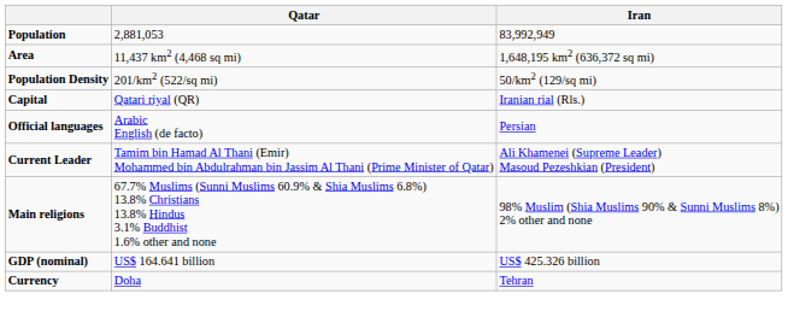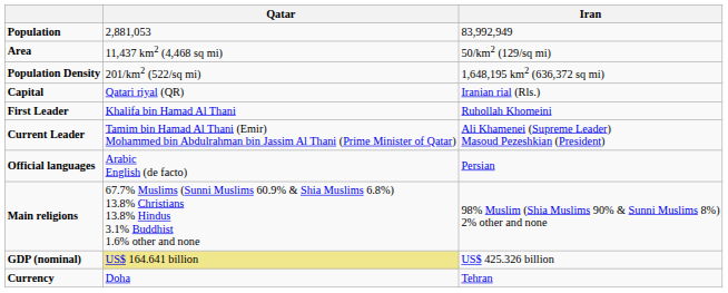 <table class="wikitable">
 <tr>
 <th></th>
 <th> <strong>Qatar</strong></th>
 <th> <strong>Iran</strong></th>
 </tr>
 <tr>
 <td><strong>Population</strong></td>
 <td>2,881,053</td>
 <td>83,992,949</td>
 </tr>
 <tr>
 <td><strong>Area</strong></td>
 <td>11,437 km<sup>2</sup> (4,468 sq mi)</td>
-<td>1,648,195 km<sup>2</sup> (636,372 sq mi)</td>
+<td>50/km<sup>2</sup> (129/sq mi)</td>
 </tr>
 <tr>
 <td><strong>Population Density</strong></td>
 <td>201/km<sup>2</sup> (522/sq mi)</td>
-<td>50/km<sup>2</sup> (129/sq mi)</td>
+<td>1,648,195 km<sup>2</sup> (636,372 sq mi)</td>
 </tr>
 <tr>
 <td><strong>Capital</strong></td>
 <td><a href='#'>Qatari riyal</a> (QR)</td>
 <td><a href='#'>Iranian rial</a> (Rls.)</td>
 </tr>
 <tr>
-<td><strong>Official languages</strong></td>
-<td><a href='#'>Arabic</a><br><a href='#'>English</a> (de facto)</td>
-<td><a href='#'>Persian</a></td>
+<td><strong>First Leader</strong></td>
+<td><a href='#'>Khalifa bin Hamad Al Thani</a></td>
+<td><a href='#'>Ruhollah Khomeini</a></td>
 </tr>
 <tr>
 <td><strong>Current Leader</strong></td>
 <td><a href='#'>Tamim bin Hamad Al Thani</a> (Emir)<br><a href='#'>Mohammed bin Abdulrahman bin Jassim Al Thani</a> (<a href='#'>Prime Minister of Qatar</a>)</td>
 <td><a href='#'>Ali Khamenei</a> (<a href='#'>Supreme Leader</a>)<br><a href='#'>Masoud Pezeshkian</a> (<a href='#'>President</a>)</td>
+</tr>
+<tr>
+<td><strong>Official languages</strong></td>
+<td><a href='#'>Arabic</a><br><a href='#'>English</a> (de facto)</td>
+<td><a href='#'>Persian</a></td>
 </tr>
 <tr>
 <td><strong>Main religions</strong></td>
 <td>67.7% <a href='#'>Muslims</a> (<a href='#'>Sunni Muslims</a> 60.9% & <a href='#'>Shia Muslims</a> 6.8%)<br>13.8% <a href='#'>Christians</a><br>13.8% <a href='#'>Hindus</a><br>3.1% <a href='#'>Buddhist</a><br>1.6% other and none</td>
 <td>98% <a href='#'>Muslim</a> (<a href='#'>Shia Muslims</a> 90% & <a href='#'>Sunni Muslims</a> 8%)<br> 2% other and none</td>
 </tr>
 <tr>
 <td><strong>GDP (nominal)</strong></td>
-<td><a href='#'>US$</a> 164.641 billion</td>
+<td style="background: khaki;"><a href='#'>US$</a> 164.641 billion</td>
 <td><a href='#'>US$</a> 425.326 billion</td>
 </tr>
 <tr>
 <td><strong>Currency</strong></td>
 <td><a href='#'>Doha</a></td>
 <td><a href='#'>Tehran</a></td>
 </tr>
 </table>
